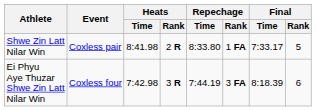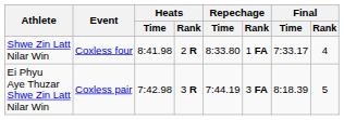 <table class=wikitable style=font-size:90%;text-align:center>
 <tr>
 <th rowspan=2>Athlete</th>
 <th rowspan=2>Event</th>
 <th colspan=2>Heats</th>
 <th colspan=2>Repechage</th>
 <th colspan=2>Final</th>
 </tr>
 <tr style="font-size:95%">
 <th>Time</th>
 <th>Rank</th>
 <th>Time</th>
 <th>Rank</th>
 <th>Time</th>
 <th>Rank</th>
 </tr>
 <tr>
 <td align=left><a href='#'>Shwe Zin Latt</a><br>Nilar Win</td>
-<td align=left><a href='#'>Coxless pair</a></td>
+<td align=left><a href='#'>Coxless four</a></td>
 <td>8:41.98</td>
 <td>2 <strong>R</strong></td>
 <td>8:33.80</td>
 <td>1 <strong>FA</strong></td>
 <td>7:33.17</td>
-<td>5</td>
+<td>4</td>
 </tr>
 <tr>
 <td align=left>Ei Phyu<br>Aye Thuzar<br><a href='#'>Shwe Zin Latt</a><br>Nilar Win</td>
-<td align=left><a href='#'>Coxless four</a></td>
+<td align=left><a href='#'>Coxless pair</a></td>
 <td>7:42.98</td>
 <td>3 <strong>R</strong></td>
 <td>7:44.19</td>
 <td>3 <strong>FA</strong></td>
 <td>8:18.39</td>
-<td>6</td>
+<td>5</td>
 </tr>
 </table>
